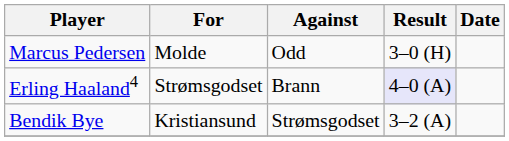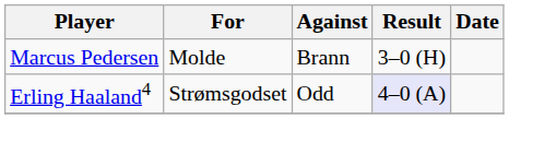 <table class="wikitable">
 <tr>
 <th>Player</th>
 <th>For</th>
 <th>Against</th>
 <th style="text-align:center">Result</th>
 <th>Date</th>
 </tr>
 <tr>
 <td> <a href='#'>Marcus Pedersen</a></td>
 <td>Molde</td>
-<td>Odd</td>
+<td>Brann</td>
 <td>3–0 (H)</td>
 <td></td>
 </tr>
 <tr>
 <td> <a href='#'>Erling Haaland</a><sup>4</sup></td>
 <td>Strømsgodset</td>
-<td>Brann</td>
+<td>Odd</td>
 <td style="background: lavender;">4–0 (A)</td>
-<td></td>
-</tr>
-<tr>
-<td> <a href='#'>Bendik Bye</a></td>
-<td>Kristiansund</td>
-<td>Strømsgodset</td>
-<td style="text-align:center">3–2 (A)</td>
 <td></td>
 </tr>
 <tr>
 </tr>
 </table>
